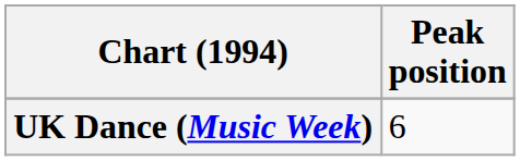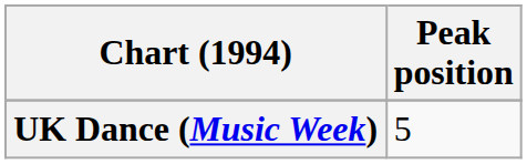 <table class="wikitable sortable plainrowheaders">
 <tr>
 <th>Chart (1994)</th>
 <th>Peak<br>position</th>
 </tr>
 <tr>
 </tr>
 <tr>
 </tr>
 <tr>
 <th scope="row">UK Dance (<em><a href='#'>Music Week</a></em>)</th>
-<td>6</td>
+<td>5</td>
 </tr>
 </table>
